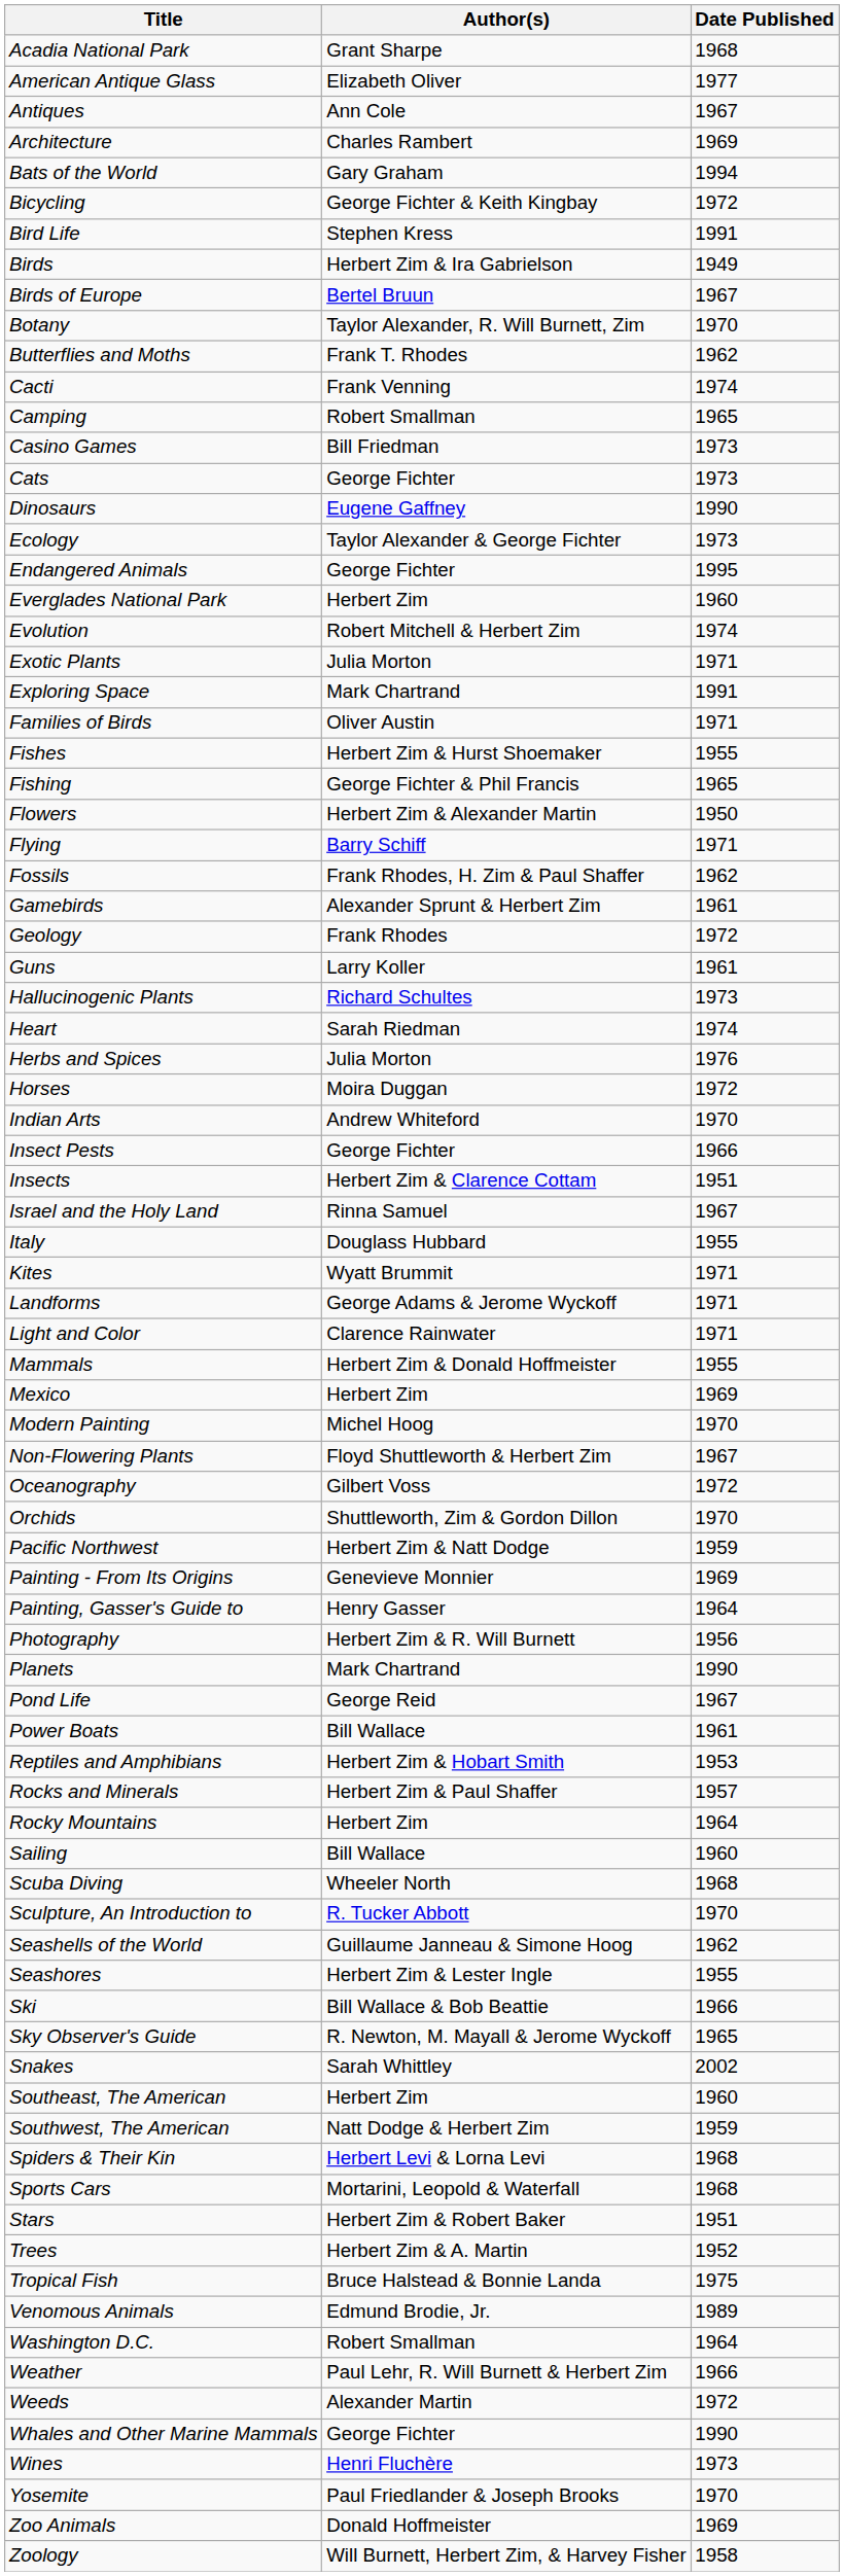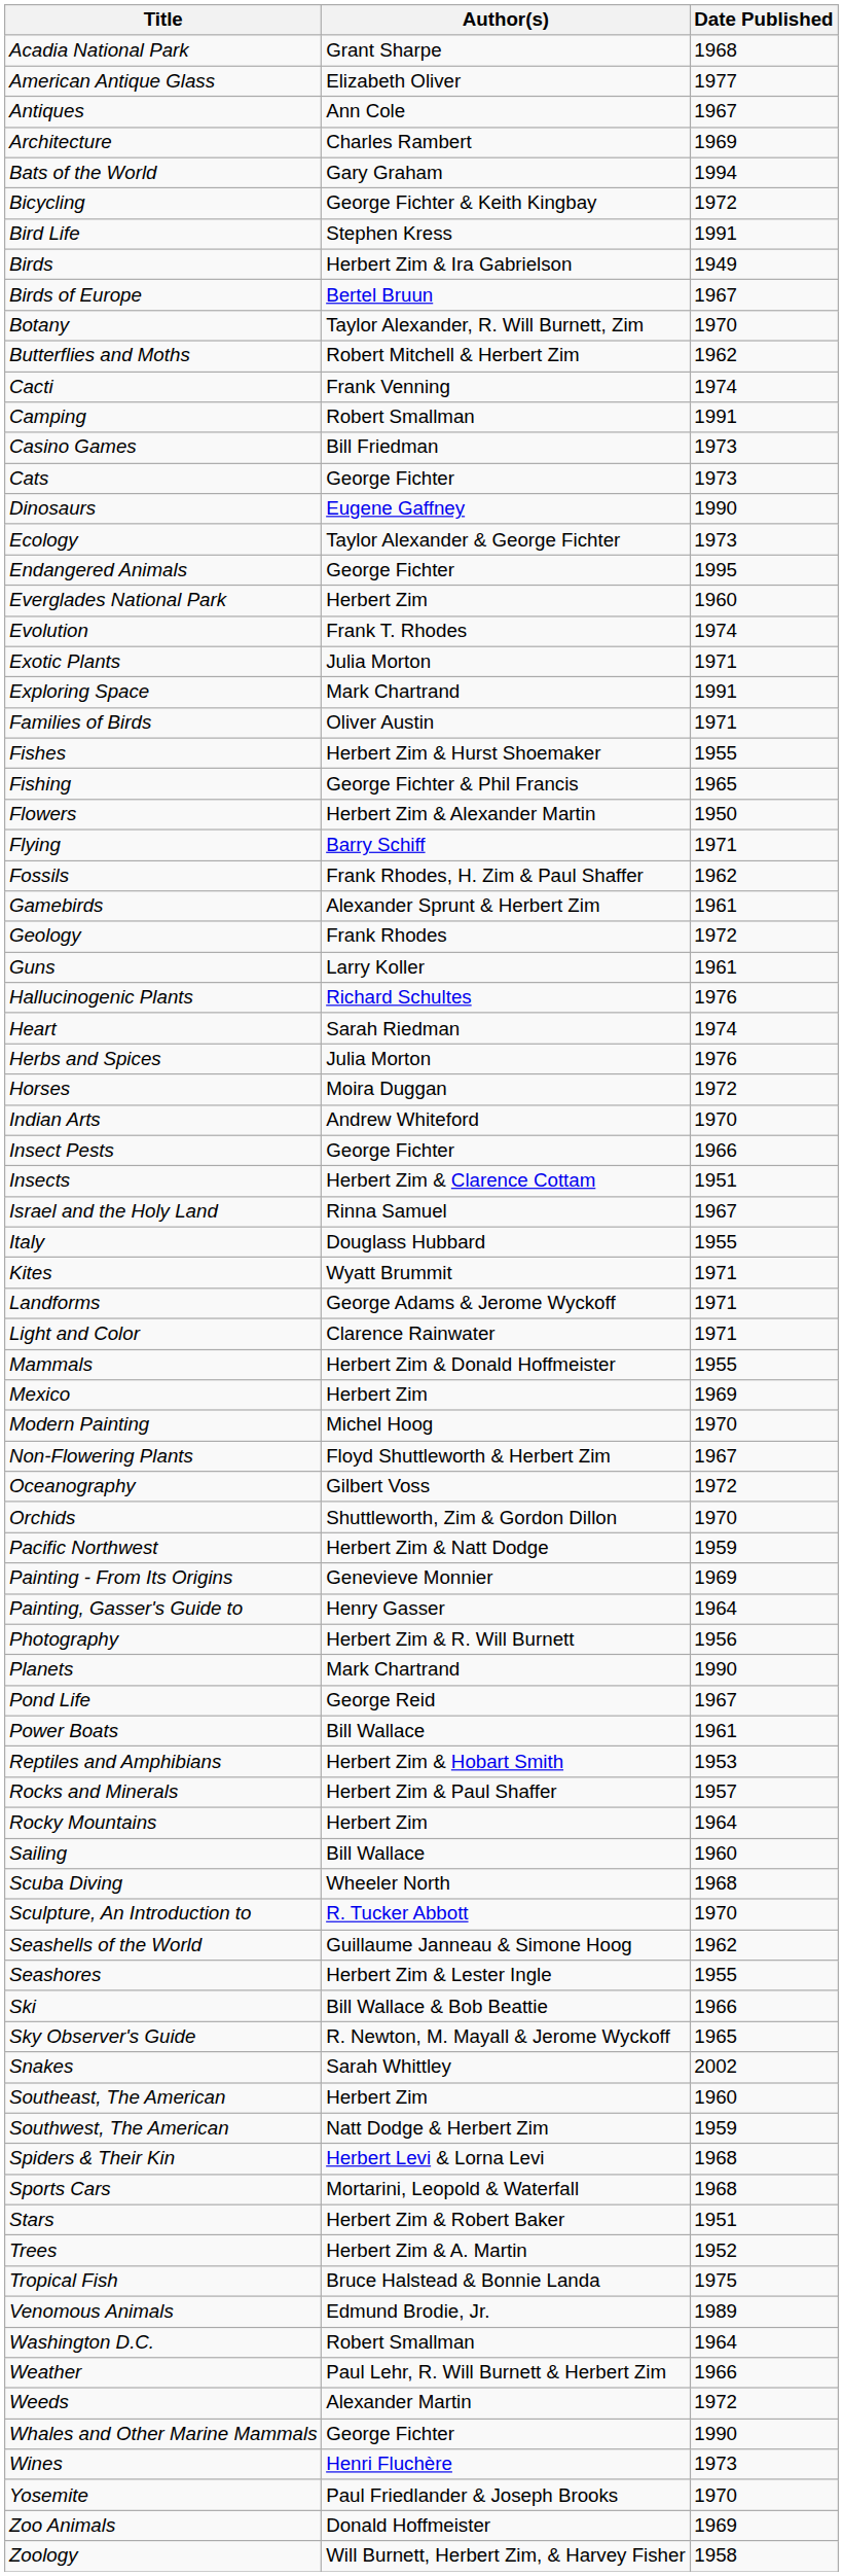 <table class="wikitable sortable">
 <tr>
 <th>Title</th>
 <th>Author(s)</th>
 <th>Date Published</th>
 </tr>
 <tr>
 <td><em>Acadia National Park</em></td>
 <td>Grant Sharpe</td>
 <td>1968</td>
 </tr>
 <tr>
 <td><em>American Antique Glass</em></td>
 <td>Elizabeth Oliver</td>
 <td>1977</td>
 </tr>
 <tr>
 <td><em>Antiques</em></td>
 <td>Ann Cole</td>
 <td>1967</td>
 </tr>
 <tr>
 <td><em>Architecture</em></td>
 <td>Charles Rambert</td>
 <td>1969</td>
 </tr>
 <tr>
 <td><em>Bats of the World</em></td>
 <td>Gary Graham</td>
 <td>1994</td>
 </tr>
 <tr>
 <td><em>Bicycling</em></td>
 <td>George Fichter & Keith Kingbay</td>
 <td>1972</td>
 </tr>
 <tr>
 <td><em>Bird Life</em></td>
 <td>Stephen Kress</td>
 <td>1991</td>
 </tr>
 <tr>
 <td><em>Birds</em></td>
 <td>Herbert Zim & Ira Gabrielson</td>
 <td>1949</td>
 </tr>
 <tr>
 <td><em>Birds of Europe</em></td>
 <td><a href='#'>Bertel Bruun</a></td>
 <td>1967</td>
 </tr>
 <tr>
 <td><em>Botany</em></td>
 <td>Taylor Alexander, R. Will Burnett, Zim</td>
 <td>1970</td>
 </tr>
 <tr>
 <td><em>Butterflies and Moths</em></td>
-<td>Frank T. Rhodes</td>
+<td>Robert Mitchell & Herbert Zim</td>
 <td>1962</td>
 </tr>
 <tr>
 <td><em>Cacti</em></td>
 <td>Frank Venning</td>
 <td>1974</td>
 </tr>
 <tr>
 <td><em>Camping</em></td>
 <td>Robert Smallman</td>
-<td>1965</td>
+<td>1991</td>
 </tr>
 <tr>
 <td><em>Casino Games</em></td>
 <td>Bill Friedman</td>
 <td>1973</td>
 </tr>
 <tr>
 <td><em>Cats</em></td>
 <td>George Fichter</td>
 <td>1973</td>
 </tr>
 <tr>
 <td><em>Dinosaurs</em></td>
 <td><a href='#'>Eugene Gaffney</a></td>
 <td>1990</td>
 </tr>
 <tr>
 <td><em>Ecology</em></td>
 <td>Taylor Alexander & George Fichter</td>
 <td>1973</td>
 </tr>
 <tr>
 <td><em>Endangered Animals</em></td>
 <td>George Fichter</td>
 <td>1995</td>
 </tr>
 <tr>
 <td><em>Everglades National Park</em></td>
 <td>Herbert Zim</td>
 <td>1960</td>
 </tr>
 <tr>
 <td><em>Evolution</em></td>
-<td>Robert Mitchell & Herbert Zim</td>
+<td>Frank T. Rhodes</td>
 <td>1974</td>
 </tr>
 <tr>
 <td><em>Exotic Plants</em></td>
 <td>Julia Morton</td>
 <td>1971</td>
 </tr>
 <tr>
 <td><em>Exploring Space</em></td>
 <td>Mark Chartrand</td>
 <td>1991</td>
 </tr>
 <tr>
 <td><em>Families of Birds</em></td>
 <td>Oliver Austin</td>
 <td>1971</td>
 </tr>
 <tr>
 <td><em>Fishes</em></td>
 <td>Herbert Zim & Hurst Shoemaker</td>
 <td>1955</td>
 </tr>
 <tr>
 <td><em>Fishing</em></td>
 <td>George Fichter & Phil Francis</td>
 <td>1965</td>
 </tr>
 <tr>
 <td><em>Flowers</em></td>
 <td>Herbert Zim & Alexander Martin</td>
 <td>1950</td>
 </tr>
 <tr>
 <td><em>Flying</em></td>
 <td><a href='#'>Barry Schiff</a></td>
 <td>1971</td>
 </tr>
 <tr>
 <td><em>Fossils</em></td>
 <td>Frank Rhodes, H. Zim & Paul Shaffer</td>
 <td>1962</td>
 </tr>
 <tr>
 <td><em>Gamebirds</em></td>
 <td>Alexander Sprunt & Herbert Zim</td>
 <td>1961</td>
 </tr>
 <tr>
 <td><em>Geology</em></td>
 <td>Frank Rhodes</td>
 <td>1972</td>
 </tr>
 <tr>
 <td><em>Guns</em></td>
 <td>Larry Koller</td>
 <td>1961</td>
 </tr>
 <tr>
 <td><em>Hallucinogenic Plants</em></td>
 <td><a href='#'>Richard Schultes</a></td>
-<td>1973</td>
+<td>1976</td>
 </tr>
 <tr>
 <td><em>Heart</em></td>
 <td>Sarah Riedman</td>
 <td>1974</td>
 </tr>
 <tr>
 <td><em>Herbs and Spices</em></td>
 <td>Julia Morton</td>
 <td>1976</td>
 </tr>
 <tr>
 <td><em>Horses</em></td>
 <td>Moira Duggan</td>
 <td>1972</td>
 </tr>
 <tr>
 <td><em>Indian Arts</em></td>
 <td>Andrew Whiteford</td>
 <td>1970</td>
 </tr>
 <tr>
 <td><em>Insect Pests</em></td>
 <td>George Fichter</td>
 <td>1966</td>
 </tr>
 <tr>
 <td><em>Insects</em></td>
 <td>Herbert Zim & <a href='#'>Clarence Cottam</a></td>
 <td>1951</td>
 </tr>
 <tr>
 <td><em>Israel and the Holy Land</em></td>
 <td>Rinna Samuel</td>
 <td>1967</td>
 </tr>
 <tr>
 <td><em>Italy</em></td>
 <td>Douglass Hubbard</td>
 <td>1955</td>
 </tr>
 <tr>
 <td><em>Kites</em></td>
 <td>Wyatt Brummit</td>
 <td>1971</td>
 </tr>
 <tr>
 <td><em>Landforms</em></td>
 <td>George Adams & Jerome Wyckoff</td>
 <td>1971</td>
 </tr>
 <tr>
 <td><em>Light and Color</em></td>
 <td>Clarence Rainwater</td>
 <td>1971</td>
 </tr>
 <tr>
 <td><em>Mammals</em></td>
 <td>Herbert Zim & Donald Hoffmeister</td>
 <td>1955</td>
 </tr>
 <tr>
 <td><em>Mexico</em></td>
 <td>Herbert Zim</td>
 <td>1969</td>
 </tr>
 <tr>
 <td><em>Modern Painting</em></td>
 <td>Michel Hoog</td>
 <td>1970</td>
 </tr>
 <tr>
 <td><em>Non-Flowering Plants</em></td>
 <td>Floyd Shuttleworth & Herbert Zim</td>
 <td>1967</td>
 </tr>
 <tr>
 <td><em>Oceanography</em></td>
 <td>Gilbert Voss</td>
 <td>1972</td>
 </tr>
 <tr>
 <td><em>Orchids</em></td>
 <td>Shuttleworth, Zim & Gordon Dillon</td>
 <td>1970</td>
 </tr>
 <tr>
 <td><em>Pacific Northwest</em></td>
 <td>Herbert Zim & Natt Dodge</td>
 <td>1959</td>
 </tr>
 <tr>
 <td><em>Painting - From Its Origins</em></td>
 <td>Genevieve Monnier</td>
 <td>1969</td>
 </tr>
 <tr>
 <td><em>Painting, Gasser's Guide to</em></td>
 <td>Henry Gasser</td>
 <td>1964</td>
 </tr>
 <tr>
 <td><em>Photography</em></td>
 <td>Herbert Zim & R. Will Burnett</td>
 <td>1956</td>
 </tr>
 <tr>
 <td><em>Planets</em></td>
 <td>Mark Chartrand</td>
 <td>1990</td>
 </tr>
 <tr>
 <td><em>Pond Life</em></td>
 <td>George Reid</td>
 <td>1967</td>
 </tr>
 <tr>
 <td><em>Power Boats</em></td>
 <td>Bill Wallace</td>
 <td>1961</td>
 </tr>
 <tr>
 <td><em>Reptiles and Amphibians</em></td>
 <td>Herbert Zim & <a href='#'>Hobart Smith</a></td>
 <td>1953</td>
 </tr>
 <tr>
 <td><em>Rocks and Minerals</em></td>
 <td>Herbert Zim & Paul Shaffer</td>
 <td>1957</td>
 </tr>
 <tr>
 <td><em>Rocky Mountains</em></td>
 <td>Herbert Zim</td>
 <td>1964</td>
 </tr>
 <tr>
 <td><em>Sailing</em></td>
 <td>Bill Wallace</td>
 <td>1960</td>
 </tr>
 <tr>
 <td><em>Scuba Diving</em></td>
 <td>Wheeler North</td>
 <td>1968</td>
 </tr>
 <tr>
 <td><em>Sculpture, An Introduction to</em></td>
 <td><a href='#'>R. Tucker Abbott</a></td>
 <td>1970</td>
 </tr>
 <tr>
 <td><em>Seashells of the World</em></td>
 <td>Guillaume Janneau & Simone Hoog</td>
 <td>1962</td>
 </tr>
 <tr>
 <td><em>Seashores</em></td>
 <td>Herbert Zim & Lester Ingle</td>
 <td>1955</td>
 </tr>
 <tr>
 <td><em>Ski</em></td>
 <td>Bill Wallace & Bob Beattie</td>
 <td>1966</td>
 </tr>
 <tr>
 <td><em>Sky Observer's Guide</em></td>
 <td>R. Newton, M. Mayall & Jerome Wyckoff</td>
 <td>1965</td>
 </tr>
 <tr>
 <td><em>Snakes</em></td>
 <td>Sarah Whittley</td>
 <td>2002</td>
 </tr>
 <tr>
 <td><em>Southeast, The American</em></td>
 <td>Herbert Zim</td>
 <td>1960</td>
 </tr>
 <tr>
 <td><em>Southwest, The American</em></td>
 <td>Natt Dodge & Herbert Zim</td>
 <td>1959</td>
 </tr>
 <tr>
 <td><em>Spiders & Their Kin</em></td>
 <td><a href='#'>Herbert Levi</a> & Lorna Levi</td>
 <td>1968</td>
 </tr>
 <tr>
 <td><em>Sports Cars</em></td>
 <td>Mortarini, Leopold & Waterfall</td>
 <td>1968</td>
 </tr>
 <tr>
 <td><em>Stars</em></td>
 <td>Herbert Zim & Robert Baker</td>
 <td>1951</td>
 </tr>
 <tr>
 <td><em>Trees</em></td>
 <td>Herbert Zim & A. Martin</td>
 <td>1952</td>
 </tr>
 <tr>
 <td><em>Tropical Fish</em></td>
 <td>Bruce Halstead & Bonnie Landa</td>
 <td>1975</td>
 </tr>
 <tr>
 <td><em>Venomous Animals</em></td>
 <td>Edmund Brodie, Jr.</td>
 <td>1989</td>
 </tr>
 <tr>
 <td><em>Washington D.C.</em></td>
 <td>Robert Smallman</td>
 <td>1964</td>
 </tr>
 <tr>
 <td><em>Weather</em></td>
 <td>Paul Lehr, R. Will Burnett & Herbert Zim</td>
 <td>1966</td>
 </tr>
 <tr>
 <td><em>Weeds</em></td>
 <td>Alexander Martin</td>
 <td>1972</td>
 </tr>
 <tr>
 <td><em>Whales and Other Marine Mammals</em></td>
 <td>George Fichter</td>
 <td>1990</td>
 </tr>
 <tr>
 <td><em>Wines</em></td>
 <td><a href='#'>Henri Fluchère</a></td>
 <td>1973</td>
 </tr>
 <tr>
 <td><em>Yosemite</em></td>
 <td>Paul Friedlander & Joseph Brooks</td>
 <td>1970</td>
 </tr>
 <tr>
 <td><em>Zoo Animals</em></td>
 <td>Donald Hoffmeister</td>
 <td>1969</td>
 </tr>
 <tr>
 <td><em>Zoology</em></td>
 <td>Will Burnett, Herbert Zim, & Harvey Fisher</td>
 <td>1958</td>
 </tr>
 </table>
